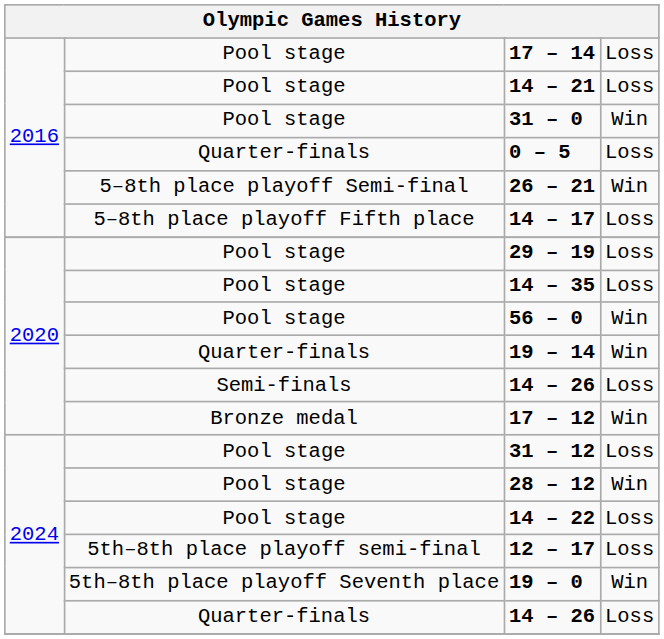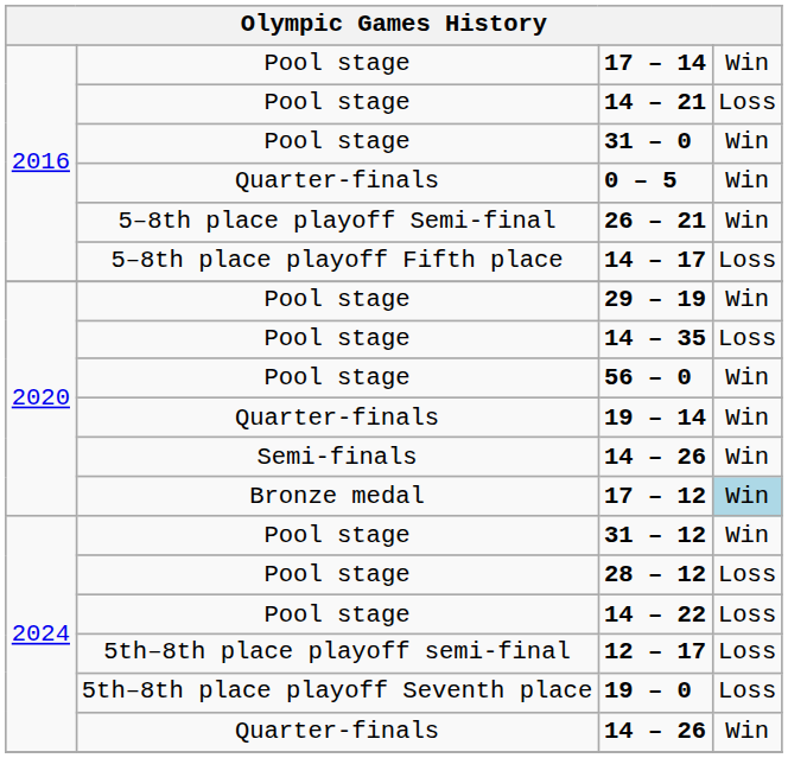 <table class="wikitable" style="text-align: center;font-size:95%;">
 <tr>
 <th colspan=4>Olympic Games History</th>
 </tr>
 <tr>
 <td rowspan=6><a href='#'>2016</a></td>
 <td>Pool stage</td>
 <td align="left"> <strong>17 – 14</strong> </td>
-<td>Loss</td>
+<td>Win</td>
 </tr>
 <tr>
 <td>Pool stage</td>
 <td align="left"> <strong>14 – 21</strong> </td>
 <td>Loss</td>
 </tr>
 <tr>
 <td>Pool stage</td>
 <td align="left"> <strong>31 – 0</strong> </td>
 <td>Win</td>
 </tr>
 <tr>
 <td>Quarter-finals</td>
 <td align="left"> <strong>0 – 5</strong> </td>
-<td>Loss</td>
+<td>Win</td>
 </tr>
 <tr>
 <td>5–8th place playoff Semi-final</td>
 <td align="left"> <strong>26 – 21</strong> </td>
 <td>Win</td>
 </tr>
 <tr>
 <td>5–8th place playoff Fifth place</td>
 <td align="left"> <strong>14 – 17</strong> </td>
 <td>Loss</td>
 </tr>
 <tr>
 </tr>
 <tr>
 <td rowspan=6><a href='#'>2020</a></td>
 <td>Pool stage</td>
 <td align="left"> <strong>29 – 19</strong> </td>
-<td>Loss</td>
+<td>Win</td>
 </tr>
 <tr>
 <td>Pool stage</td>
 <td align="left"> <strong>14 – 35</strong> </td>
 <td>Loss</td>
 </tr>
 <tr>
 <td>Pool stage</td>
 <td align="left"> <strong>56 – 0</strong> </td>
 <td>Win</td>
 </tr>
 <tr>
 <td>Quarter-finals</td>
 <td align="left"> <strong>19 – 14</strong> </td>
 <td>Win</td>
 </tr>
 <tr>
 <td>Semi-finals</td>
 <td align="left"> <strong>14 – 26</strong> </td>
-<td>Loss</td>
+<td>Win</td>
 </tr>
 <tr>
 <td>Bronze medal</td>
 <td align="left"> <strong>17 – 12</strong> </td>
-<td>Win</td>
+<td style="background: lightblue;">Win</td>
 </tr>
 <tr>
 <td rowspan=6><a href='#'>2024</a></td>
 <td>Pool stage</td>
 <td align="left"> <strong>31 – 12</strong> </td>
-<td>Loss</td>
+<td>Win</td>
 </tr>
 <tr>
 <td>Pool stage</td>
 <td align="left"> <strong>28 – 12</strong> </td>
-<td>Win</td>
+<td>Loss</td>
 </tr>
 <tr>
 <td>Pool stage</td>
 <td align="left"> <strong>14 – 22</strong> </td>
 <td>Loss</td>
 </tr>
 <tr>
 <td>5th–8th place playoff semi-final</td>
 <td align="left"> <strong>12 – 17</strong> </td>
 <td>Loss</td>
 </tr>
 <tr>
 <td>5th–8th place playoff Seventh place</td>
 <td align="left"> <strong>19 – 0</strong> </td>
-<td>Win</td>
+<td>Loss</td>
 </tr>
 <tr>
 <td>Quarter-finals</td>
 <td align="left"> <strong>14 – 26</strong> </td>
-<td>Loss</td>
+<td>Win</td>
 </tr>
 <tr>
 </tr>
 </table>
